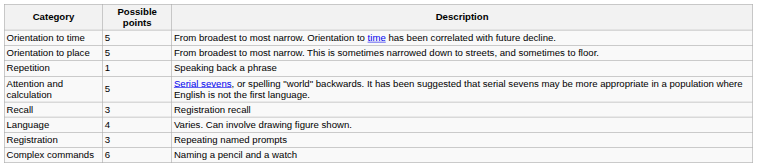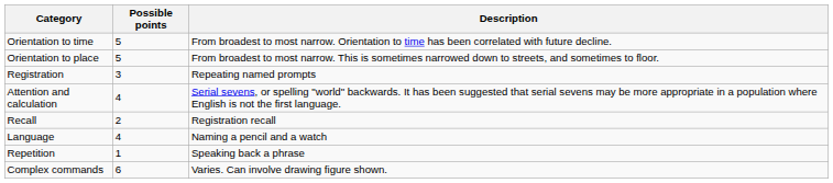 <table class="wikitable">
 <tr>
 <th>Category</th>
 <th>Possible points</th>
 <th>Description</th>
 </tr>
 <tr>
 <td>Orientation to time</td>
 <td>5</td>
 <td>From broadest to most narrow. Orientation to <a href='#'>time</a> has been correlated with future decline.</td>
 </tr>
 <tr>
 <td>Orientation to place</td>
 <td>5</td>
 <td>From broadest to most narrow. This is sometimes narrowed down to streets, and sometimes to floor.</td>
 </tr>
 <tr>
+<td>Registration</td>
+<td>3</td>
+<td>Repeating named prompts</td>
+</tr>
+<tr>
+<td>Attention and calculation</td>
+<td>4</td>
+<td><a href='#'>Serial sevens</a>, or spelling "world" backwards. It has been suggested that serial sevens may be more appropriate in a population where English is not the first language.</td>
+</tr>
+<tr>
+<td>Recall</td>
+<td>2</td>
+<td>Registration recall</td>
+</tr>
+<tr>
+<td>Language</td>
+<td>4</td>
+<td>Naming a pencil and a watch</td>
+</tr>
+<tr>
 <td>Repetition</td>
 <td>1</td>
 <td>Speaking back a phrase</td>
 </tr>
 <tr>
-<td>Attention and calculation</td>
-<td>5</td>
-<td><a href='#'>Serial sevens</a>, or spelling "world" backwards. It has been suggested that serial sevens may be more appropriate in a population where English is not the first language.</td>
-</tr>
-<tr>
-<td>Recall</td>
-<td>3</td>
-<td>Registration recall</td>
-</tr>
-<tr>
-<td>Language</td>
-<td>4</td>
+<td>Complex commands</td>
+<td>6</td>
 <td>Varies. Can involve drawing figure shown.</td>
 </tr>
-<tr>
-<td>Registration</td>
-<td>3</td>
-<td>Repeating named prompts</td>
-</tr>
-<tr>
-<td>Complex commands</td>
-<td>6</td>
-<td>Naming a pencil and a watch</td>
-</tr>
 </table>
